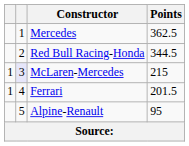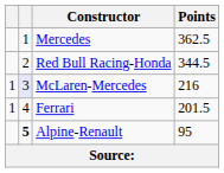 <table class="wikitable" style="font-size: 85%;">
 <tr>
 <th scope="col"></th>
 <th scope="col"></th>
 <th scope="col">Constructor</th>
 <th scope="col">Points</th>
 </tr>
 <tr>
 <td align="left"></td>
 <td align="center">1</td>
 <td> <a href='#'>Mercedes</a></td>
 <td align="left">362.5</td>
 </tr>
 <tr>
 <td align="left"></td>
 <td align="center">2</td>
 <td> <a href='#'>Red Bull Racing</a>-<a href='#'>Honda</a></td>
 <td align="left">344.5</td>
 </tr>
 <tr>
 <td align="left"> 1</td>
 <td align="center" style="background: lavender;">3</td>
 <td> <a href='#'>McLaren</a>-<a href='#'>Mercedes</a></td>
-<td align="left">215</td>
+<td align="left">216</td>
 </tr>
 <tr>
 <td align="left"> 1</td>
 <td align="center">4</td>
 <td> <a href='#'>Ferrari</a></td>
 <td align="left">201.5</td>
 </tr>
 <tr>
 <td align="left"></td>
-<td align="center">5</td>
+<td align="center"><strong>5</strong></td>
 <td> <a href='#'>Alpine</a>-<a href='#'>Renault</a></td>
 <td align="left">95</td>
 </tr>
 <tr>
 <th colspan=4>Source:</th>
 </tr>
 </table>
